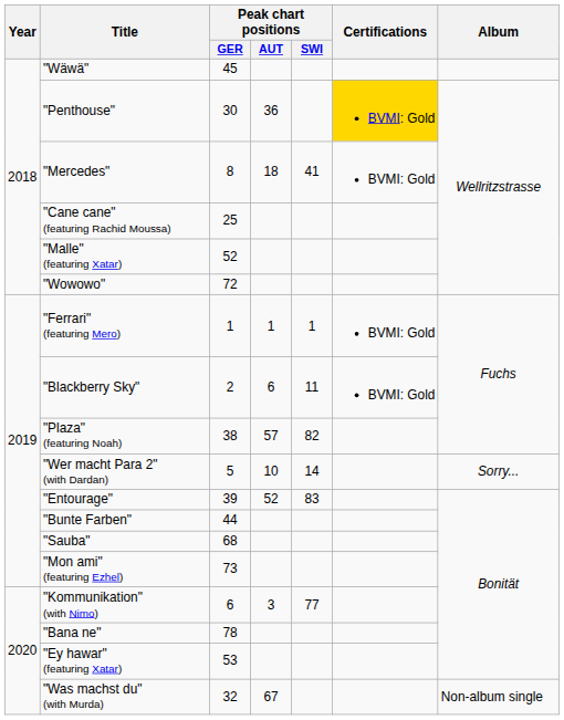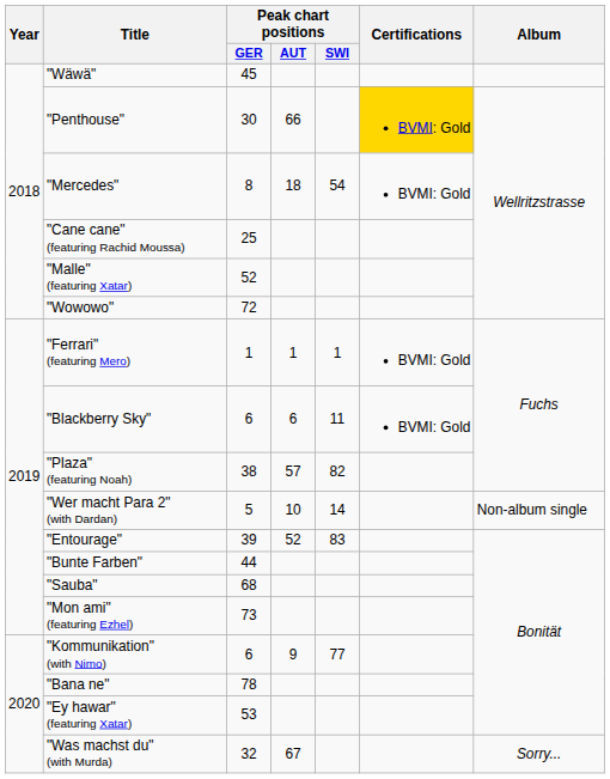 <table class="wikitable">
 <tr style="background: #eeeeee;">
 <th style="width: 20px;" rowspan="2">Year</th>
 <th style="width: 200px;" rowspan="2">Title</th>
 <th colspan="3">Peak chart positions</th>
 <th rowspan="2">Certifications</th>
 <th style="width: 140px;" rowspan="2">Album</th>
 </tr>
 <tr style="background: #eeeeee;">
 <th scope="col" style="width:3em;font-size:90%;"><a href='#'>GER</a><br></th>
 <th scope="col" style="width:3em;font-size:90%;"><a href='#'>AUT</a><br></th>
 <th scope="col" style="width:3em;font-size:90%;"><a href='#'>SWI</a><br></th>
 </tr>
 <tr>
 <td rowspan=6>2018</td>
 <td>"Wäwä"</td>
 <td align="center">45</td>
 <td align="center"></td>
 <td align="center"></td>
 <td></td>
 <td align="center"></td>
 </tr>
 <tr>
 <td>"Penthouse"</td>
 <td align="center">30</td>
-<td align="center">36</td>
+<td align="center">66</td>
 <td align="center"></td>
 <td style="background: gold;"><br><ul><li><a href='#'>BVMI</a>: Gold</li></ul></td>
 <td align="center" rowspan=5><em>Wellritzstrasse</em></td>
 </tr>
 <tr>
 <td>"Mercedes"</td>
 <td align="center">8</td>
 <td align="center">18</td>
-<td align="center">41</td>
+<td align="center">54</td>
 <td><br><ul><li>BVMI: Gold</li></ul></td>
 </tr>
 <tr>
 <td>"Cane cane" <br><small>(featuring Rachid Moussa)</small></td>
 <td align="center">25</td>
 <td align="center"></td>
 <td align="center"></td>
 <td></td>
 </tr>
 <tr>
 <td>"Malle" <br><small>(featuring <a href='#'>Xatar</a>)</small></td>
 <td align="center">52</td>
 <td align="center"></td>
 <td align="center"></td>
 <td></td>
 </tr>
 <tr>
 <td>"Wowowo"</td>
 <td align="center">72</td>
 <td align="center"></td>
 <td align="center"></td>
 <td></td>
 </tr>
 <tr>
 <td rowspan=8>2019</td>
 <td>"Ferrari" <br><small>(featuring <a href='#'>Mero</a>)</small></td>
 <td align="center">1</td>
 <td align="center">1</td>
 <td align="center">1</td>
 <td><br><ul><li>BVMI: Gold</li></ul></td>
 <td align="center" rowspan=3><em>Fuchs</em></td>
 </tr>
 <tr>
 <td>"Blackberry Sky"</td>
-<td align="center">2</td>
+<td align="center">6</td>
 <td align="center">6</td>
 <td align="center">11</td>
 <td><br><ul><li>BVMI: Gold</li></ul></td>
 </tr>
 <tr>
 <td>"Plaza" <br><small>(featuring Noah)</small></td>
 <td align="center">38</td>
 <td align="center">57</td>
 <td align="center">82</td>
 <td></td>
 </tr>
 <tr>
 <td>"Wer macht Para 2"  <br><small>(with Dardan)</small></td>
 <td align="center">5</td>
 <td align="center">10</td>
 <td align="center">14</td>
 <td></td>
-<td align="center"><em>Sorry...</em></td>
+<td>Non-album single</td>
 </tr>
 <tr>
 <td>"Entourage"</td>
 <td align="center">39</td>
 <td align="center">52</td>
 <td align="center">83</td>
 <td></td>
 <td align="center" rowspan=7><em>Bonität</em></td>
 </tr>
 <tr>
 <td>"Bunte Farben"</td>
 <td align="center">44</td>
 <td align="center"></td>
 <td align="center"></td>
 <td></td>
 </tr>
 <tr>
 <td>"Sauba"</td>
 <td align="center">68</td>
 <td align="center"></td>
 <td align="center"></td>
 <td></td>
 </tr>
 <tr>
 <td>"Mon ami"<br><small>(featuring <a href='#'>Ezhel</a>)</small></td>
 <td align="center">73</td>
 <td align="center"></td>
 <td align="center"></td>
 <td></td>
 </tr>
 <tr>
 <td rowspan=4>2020</td>
 <td>"Kommunikation"<br><small>(with <a href='#'>Nimo</a>)</small></td>
 <td align="center">6</td>
-<td align="center">3</td>
+<td align="center">9</td>
 <td align="center">77</td>
 <td></td>
 </tr>
 <tr>
 <td>"Bana ne"</td>
 <td align="center">78</td>
 <td align="center"></td>
 <td align="center"></td>
 <td></td>
 </tr>
 <tr>
 <td>"Ey hawar"<br><small>(featuring <a href='#'>Xatar</a>)</small></td>
 <td align="center">53</td>
 <td align="center"></td>
 <td align="center"></td>
 <td></td>
 </tr>
 <tr>
 <td>"Was machst du"<br><small>(with Murda)</small></td>
 <td align="center">32</td>
 <td align="center">67</td>
 <td align="center"></td>
 <td></td>
-<td>Non-album single</td>
+<td align="center"><em>Sorry...</em></td>
 </tr>
 </table>
